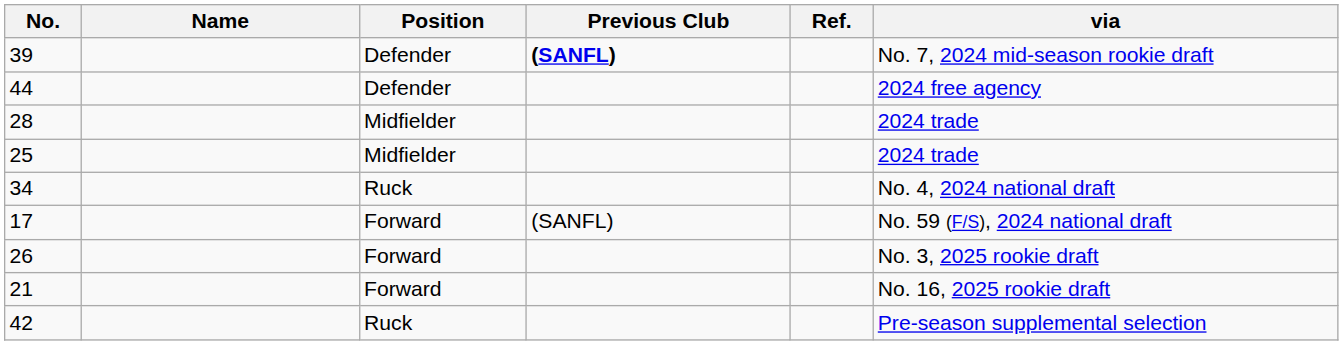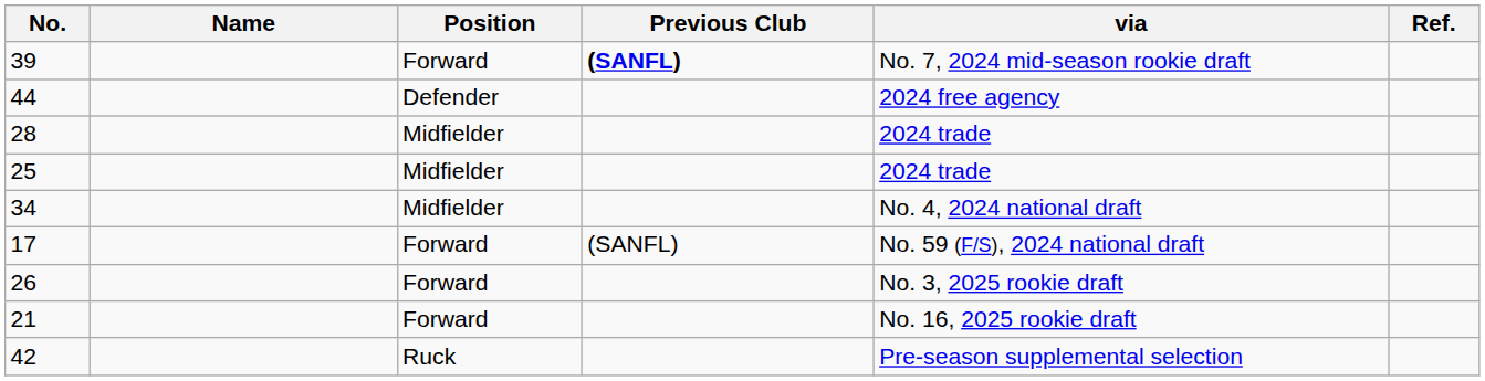 <table class="wikitable sortable" style="width:80%;">
 <tr>
 <th width="1%">No.</th>
 <th width="6%">Name</th>
 <th width="2%">Position</th>
 <th width="5%">Previous Club</th>
+<th width="10%">via</th>
 <th width="1%">Ref.</th>
-<th width="10%">via</th>
 </tr>
 <tr>
 <td>39</td>
 <td></td>
-<td>Defender</td>
+<td>Forward</td>
 <td><strong> (<a href='#'>SANFL</a>)</strong></td>
+<td>No. 7, <a href='#'>2024 mid-season rookie draft</a></td>
 <td></td>
-<td>No. 7, <a href='#'>2024 mid-season rookie draft</a></td>
 </tr>
 <tr>
 <td>44</td>
 <td></td>
 <td>Defender</td>
 <td></td>
+<td><a href='#'>2024 free agency</a></td>
 <td></td>
-<td><a href='#'>2024 free agency</a></td>
 </tr>
 <tr>
 <td>28</td>
 <td></td>
 <td>Midfielder</td>
 <td></td>
+<td><a href='#'>2024 trade</a></td>
 <td></td>
-<td><a href='#'>2024 trade</a></td>
 </tr>
 <tr>
 <td>25</td>
 <td></td>
 <td>Midfielder</td>
 <td></td>
+<td><a href='#'>2024 trade</a></td>
 <td></td>
-<td><a href='#'>2024 trade</a></td>
 </tr>
 <tr>
 <td>34</td>
 <td></td>
-<td>Ruck</td>
-<td></td>
+<td>Midfielder</td>
 <td></td>
 <td>No. 4, <a href='#'>2024 national draft</a></td>
+<td></td>
 </tr>
 <tr>
 <td>17</td>
 <td></td>
 <td>Forward</td>
 <td> (SANFL)</td>
+<td>No. 59 <small>(<a href='#'>F/S</a>)</small>, <a href='#'>2024 national draft</a></td>
 <td></td>
-<td>No. 59 <small>(<a href='#'>F/S</a>)</small>, <a href='#'>2024 national draft</a></td>
 </tr>
 <tr>
 <td>26</td>
 <td><em></em></td>
 <td>Forward</td>
 <td></td>
+<td>No. 3, <a href='#'>2025 rookie draft</a></td>
 <td></td>
-<td>No. 3, <a href='#'>2025 rookie draft</a></td>
 </tr>
 <tr>
 <td>21</td>
 <td><em></em></td>
 <td>Forward</td>
 <td></td>
+<td>No. 16, <a href='#'>2025 rookie draft</a></td>
 <td></td>
-<td>No. 16, <a href='#'>2025 rookie draft</a></td>
 </tr>
 <tr>
 <td>42</td>
 <td></td>
 <td>Ruck</td>
 <td></td>
+<td><a href='#'>Pre-season supplemental selection</a></td>
 <td></td>
-<td><a href='#'>Pre-season supplemental selection</a></td>
 </tr>
 </table>
